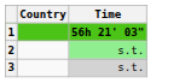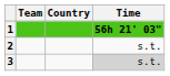 <table class="wikitable">
 <tr>
 <th></th>
+<th>Team</th>
 <th>Country</th>
 <th>Time</th>
 </tr>
 <tr bgcolor="#4CC417">
 <th>1</th>
 <td><strong></strong></td>
+<td><strong></strong></td>
 <td align="right"><strong>56h 21' 03"</strong></td>
 </tr>
 <tr>
 <th>2</th>
 <td></td>
-<td align="right" style="background: lightgreen;">s.t.</td>
+<td></td>
+<td align="right">s.t.</td>
 </tr>
 <tr>
 <th>3</th>
 <td></td>
+<td></td>
 <td align="right" style="background: lightgrey;">s.t.</td>
 </tr>
 </table>
